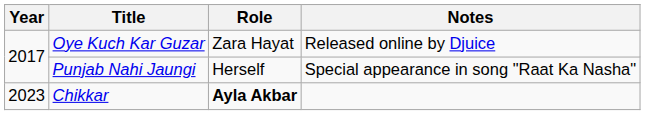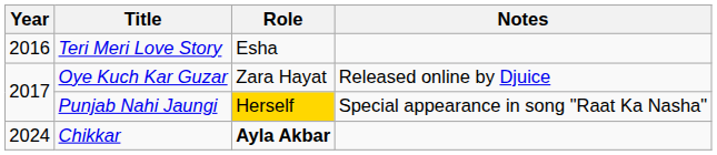 <table class="wikitable">
 <tr>
 <th>Year</th>
 <th>Title</th>
 <th>Role</th>
 <th>Notes</th>
+</tr>
+<tr>
+<td>2016</td>
+<td><em><a href='#'>Teri Meri Love Story</a></em></td>
+<td>Esha</td>
+<td></td>
 </tr>
 <tr>
 <td rowspan="2">2017</td>
 <td><em><a href='#'>Oye Kuch Kar Guzar</a></em></td>
 <td>Zara Hayat</td>
 <td>Released online by <a href='#'>Djuice</a></td>
 </tr>
 <tr>
 <td><em><a href='#'>Punjab Nahi Jaungi</a></em></td>
-<td>Herself</td>
+<td style="background: gold;">Herself</td>
 <td>Special appearance in song "Raat Ka Nasha"</td>
 </tr>
 <tr>
-<td>2023</td>
+<td>2024</td>
 <td><em><a href='#'>Chikkar</a></em></td>
 <td><strong>Ayla Akbar</strong></td>
 <td></td>
 </tr>
 </table>
